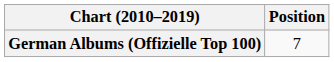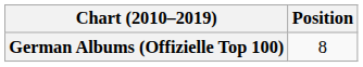 <table class="wikitable plainrowheaders" style="text-align:center">
 <tr>
 <th scope="col">Chart (2010–2019)</th>
 <th scope="col">Position</th>
 </tr>
 <tr>
 <th scope="row">German Albums (Offizielle Top 100)</th>
-<td>7</td>
+<td>8</td>
 </tr>
 </table>
